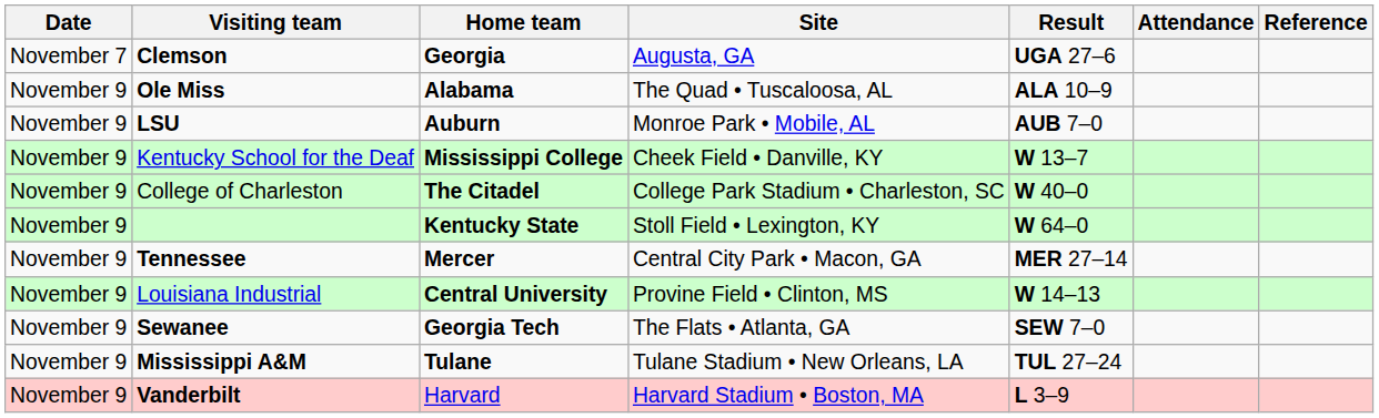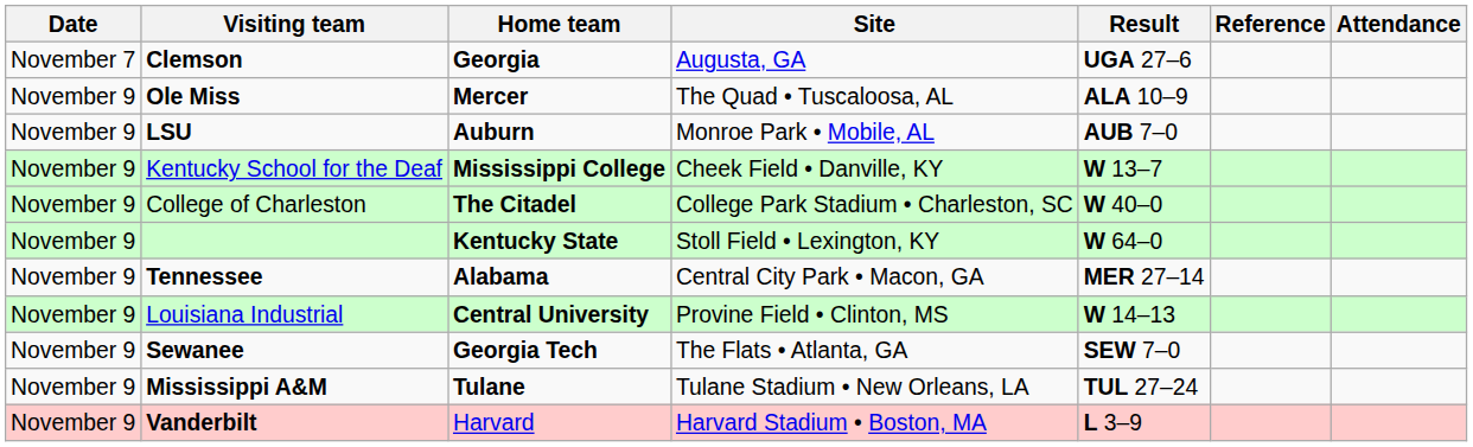 <table class="wikitable" style="font-size:95%;">
 <tr>
 <th>Date</th>
 <th>Visiting team</th>
 <th>Home team</th>
 <th>Site</th>
 <th>Result</th>
+<th class="unsortable">Reference</th>
 <th>Attendance</th>
-<th class="unsortable">Reference</th>
 </tr>
 <tr bgcolor=>
 <td>November 7</td>
 <td><strong>Clemson</strong></td>
 <td><strong>Georgia</strong></td>
 <td><a href='#'>Augusta, GA</a></td>
 <td><strong>UGA</strong> 27–6</td>
 <td></td>
 <td></td>
 </tr>
 <tr bgcolor=>
 <td>November 9</td>
 <td><strong>Ole Miss</strong></td>
-<td><strong>Alabama</strong></td>
+<td><strong>Mercer</strong></td>
 <td>The Quad • Tuscaloosa, AL</td>
 <td><strong>ALA</strong> 10–9</td>
 <td></td>
 <td></td>
 </tr>
 <tr bgcolor=>
 <td>November 9</td>
 <td><strong>LSU</strong></td>
 <td><strong>Auburn</strong></td>
 <td>Monroe Park • <a href='#'>Mobile, AL</a></td>
 <td><strong>AUB</strong> 7–0</td>
 <td></td>
 <td></td>
 </tr>
 <tr bgcolor=ccffcc>
 <td>November 9</td>
 <td><a href='#'>Kentucky School for the Deaf</a></td>
 <td><strong>Mississippi College</strong></td>
 <td>Cheek Field • Danville, KY</td>
 <td><strong>W</strong> 13–7</td>
 <td></td>
 <td></td>
 </tr>
 <tr bgcolor=ccffcc>
 <td>November 9</td>
 <td>College of Charleston</td>
 <td><strong>The Citadel</strong></td>
 <td>College Park Stadium • Charleston, SC</td>
 <td><strong>W</strong> 40–0</td>
 <td></td>
 <td></td>
 </tr>
 <tr bgcolor=ccffcc>
 <td>November 9</td>
 <td></td>
 <td><strong>Kentucky State</strong></td>
 <td>Stoll Field • Lexington, KY</td>
 <td><strong>W</strong> 64–0</td>
 <td></td>
 <td></td>
 </tr>
 <tr bgcolor=>
 <td>November 9</td>
 <td><strong>Tennessee</strong></td>
-<td><strong>Mercer</strong></td>
+<td><strong>Alabama</strong></td>
 <td>Central City Park • Macon, GA</td>
 <td><strong>MER</strong> 27–14</td>
 <td></td>
 <td></td>
 </tr>
 <tr bgcolor=ccffcc>
 <td>November 9</td>
 <td><a href='#'>Louisiana Industrial</a></td>
 <td><strong>Central University</strong></td>
 <td>Provine Field • Clinton, MS</td>
 <td><strong>W</strong> 14–13</td>
 <td></td>
 <td></td>
 </tr>
 <tr bgcolor=>
 <td>November 9</td>
 <td><strong>Sewanee</strong></td>
 <td><strong>Georgia Tech</strong></td>
 <td>The Flats • Atlanta, GA</td>
 <td><strong>SEW</strong> 7–0</td>
 <td></td>
 <td></td>
 </tr>
 <tr bgcolor=>
 <td>November 9</td>
 <td><strong>Mississippi A&M</strong></td>
 <td><strong>Tulane</strong></td>
 <td>Tulane Stadium • New Orleans, LA</td>
 <td><strong>TUL</strong> 27–24</td>
 <td></td>
 <td></td>
 </tr>
 <tr bgcolor=ffcccc>
 <td>November 9</td>
 <td><strong>Vanderbilt</strong></td>
 <td><a href='#'>Harvard</a></td>
 <td><a href='#'>Harvard Stadium</a> • <a href='#'>Boston, MA</a></td>
 <td><strong>L</strong> 3–9</td>
 <td></td>
 <td></td>
 </tr>
 </table>
